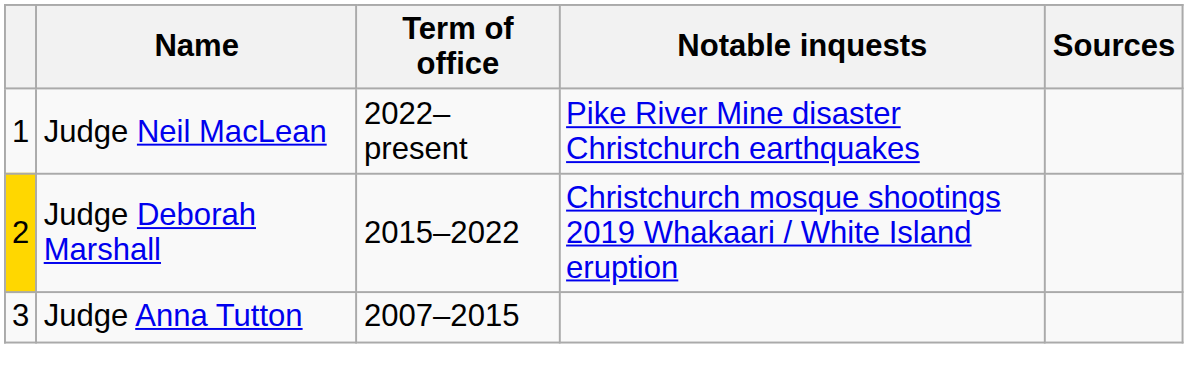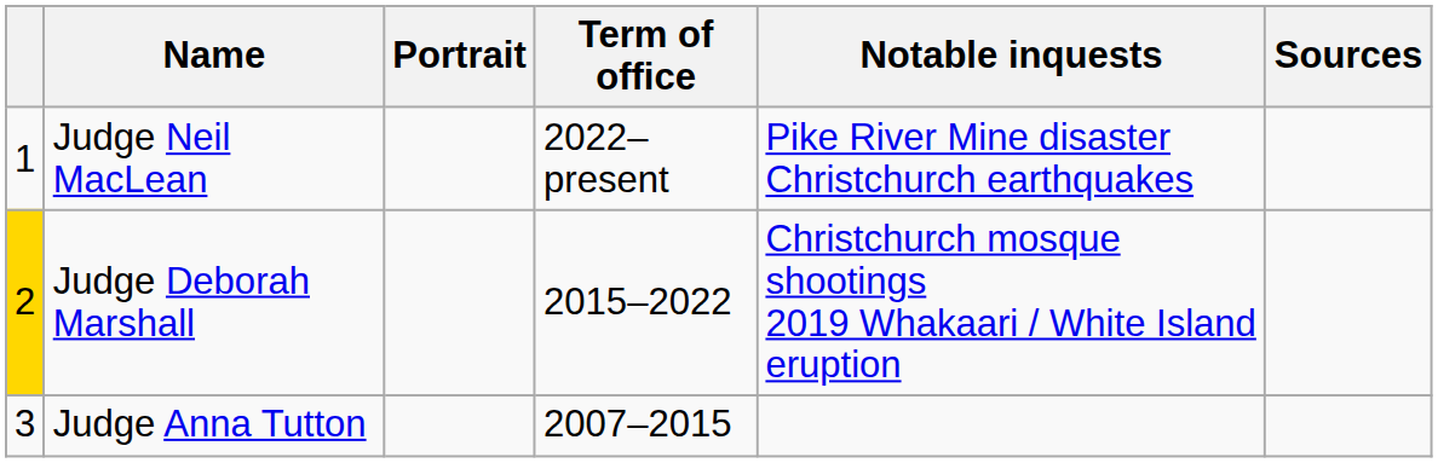 <table class="wikitable">
 <tr>
 <th></th>
 <th>Name</th>
+<th>Portrait</th>
 <th>Term of office</th>
 <th>Notable inquests</th>
 <th>Sources</th>
 </tr>
 <tr>
 <td align=center>1</td>
 <td>Judge <a href='#'>Neil MacLean</a></td>
+<td></td>
 <td>2022–present</td>
 <td><a href='#'>Pike River Mine disaster</a><br><a href='#'>Christchurch earthquakes</a></td>
 <td></td>
 </tr>
 <tr>
 <td align=center style="background: gold;">2</td>
 <td>Judge <a href='#'>Deborah Marshall</a></td>
+<td></td>
 <td>2015–2022</td>
 <td><a href='#'>Christchurch mosque shootings</a><br><a href='#'>2019 Whakaari / White Island eruption</a></td>
 <td></td>
 </tr>
 <tr>
 <td align=center>3</td>
 <td>Judge <a href='#'>Anna Tutton</a></td>
+<td></td>
 <td>2007–2015</td>
 <td></td>
 <td></td>
 </tr>
 </table>
